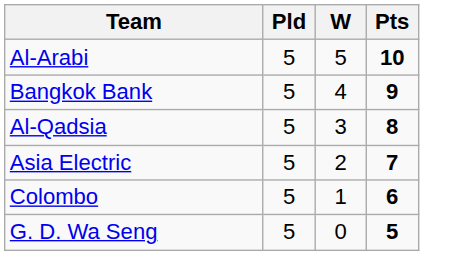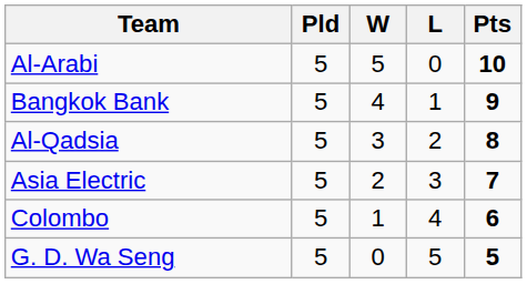 <table class=wikitable style="text-align:center">
 <tr>
 <th width=180>Team</th>
 <th width=30>Pld</th>
 <th width=30>W</th>
+<th width=30>L</th>
 <th width=30>Pts</th>
 </tr>
 <tr>
 <td align="left"> <a href='#'>Al-Arabi</a></td>
 <td>5</td>
 <td>5</td>
+<td>0</td>
 <td><strong>10</strong></td>
 </tr>
 <tr>
 <td align="left"> <a href='#'>Bangkok Bank</a></td>
 <td>5</td>
 <td>4</td>
+<td>1</td>
 <td><strong>9</strong></td>
 </tr>
 <tr>
 <td align="left"> <a href='#'>Al-Qadsia</a></td>
 <td>5</td>
 <td>3</td>
+<td>2</td>
 <td><strong>8</strong></td>
 </tr>
 <tr>
 <td align="left"> <a href='#'>Asia Electric</a></td>
 <td>5</td>
 <td>2</td>
+<td>3</td>
 <td><strong>7</strong></td>
 </tr>
 <tr>
 <td align="left"> <a href='#'>Colombo</a></td>
 <td>5</td>
 <td>1</td>
+<td>4</td>
 <td><strong>6</strong></td>
 </tr>
 <tr>
 <td align="left"> <a href='#'>G. D. Wa Seng</a></td>
 <td>5</td>
 <td>0</td>
+<td>5</td>
 <td><strong>5</strong></td>
 </tr>
 </table>
